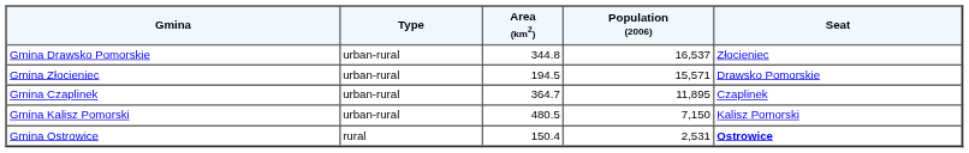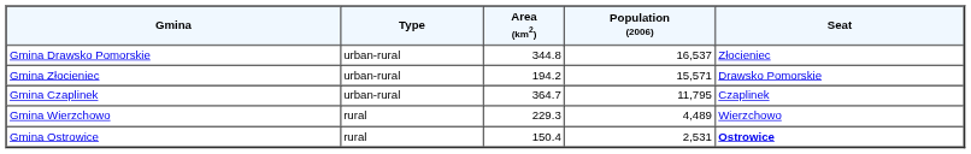 <table width="60%" border="2" cellpadding="3" cellspacing="0" style="font-size:90%;line-height:120%;">
 <tr bgcolor="F0F8FF">
 <td style="text-align:center;"><strong>Gmina</strong></td>
 <td style="text-align:center;"><strong>Type</strong></td>
 <td style="text-align:center;"><strong>Area<br><small>(km<sup>2</sup>)</small></strong></td>
 <td style="text-align:center;"><strong>Population<br><small>(2006)</small></strong></td>
 <td style="text-align:center;"><strong>Seat</strong></td>
 </tr>
 <tr>
 <td><a href='#'>Gmina Drawsko Pomorskie</a></td>
 <td>urban-rural</td>
 <td style="text-align:right;">344.8</td>
 <td style="text-align:right;">16,537</td>
 <td><a href='#'>Złocieniec</a></td>
 </tr>
 <tr>
 <td><a href='#'>Gmina Złocieniec</a></td>
 <td>urban-rural</td>
-<td style="text-align:right;">194.5</td>
+<td style="text-align:right;">194.2</td>
 <td style="text-align:right;">15,571</td>
 <td><a href='#'>Drawsko Pomorskie</a></td>
 </tr>
 <tr>
 <td><a href='#'>Gmina Czaplinek</a></td>
 <td>urban-rural</td>
 <td style="text-align:right;">364.7</td>
-<td style="text-align:right;">11,895</td>
+<td style="text-align:right;">11,795</td>
 <td><a href='#'>Czaplinek</a></td>
 </tr>
 <tr>
-<td><a href='#'>Gmina Kalisz Pomorski</a></td>
-<td>urban-rural</td>
-<td style="text-align:right;">480.5</td>
-<td style="text-align:right;">7,150</td>
-<td><a href='#'>Kalisz Pomorski</a></td>
+<td><a href='#'>Gmina Wierzchowo</a></td>
+<td>rural</td>
+<td style="text-align:right;">229.3</td>
+<td style="text-align:right;">4,489</td>
+<td><a href='#'>Wierzchowo</a></td>
 </tr>
 <tr>
 <td><a href='#'>Gmina Ostrowice</a></td>
 <td>rural</td>
 <td style="text-align:right;">150.4</td>
 <td style="text-align:right;">2,531</td>
 <td><strong><a href='#'>Ostrowice</a></strong></td>
 </tr>
 <tr>
 </tr>
 </table>
